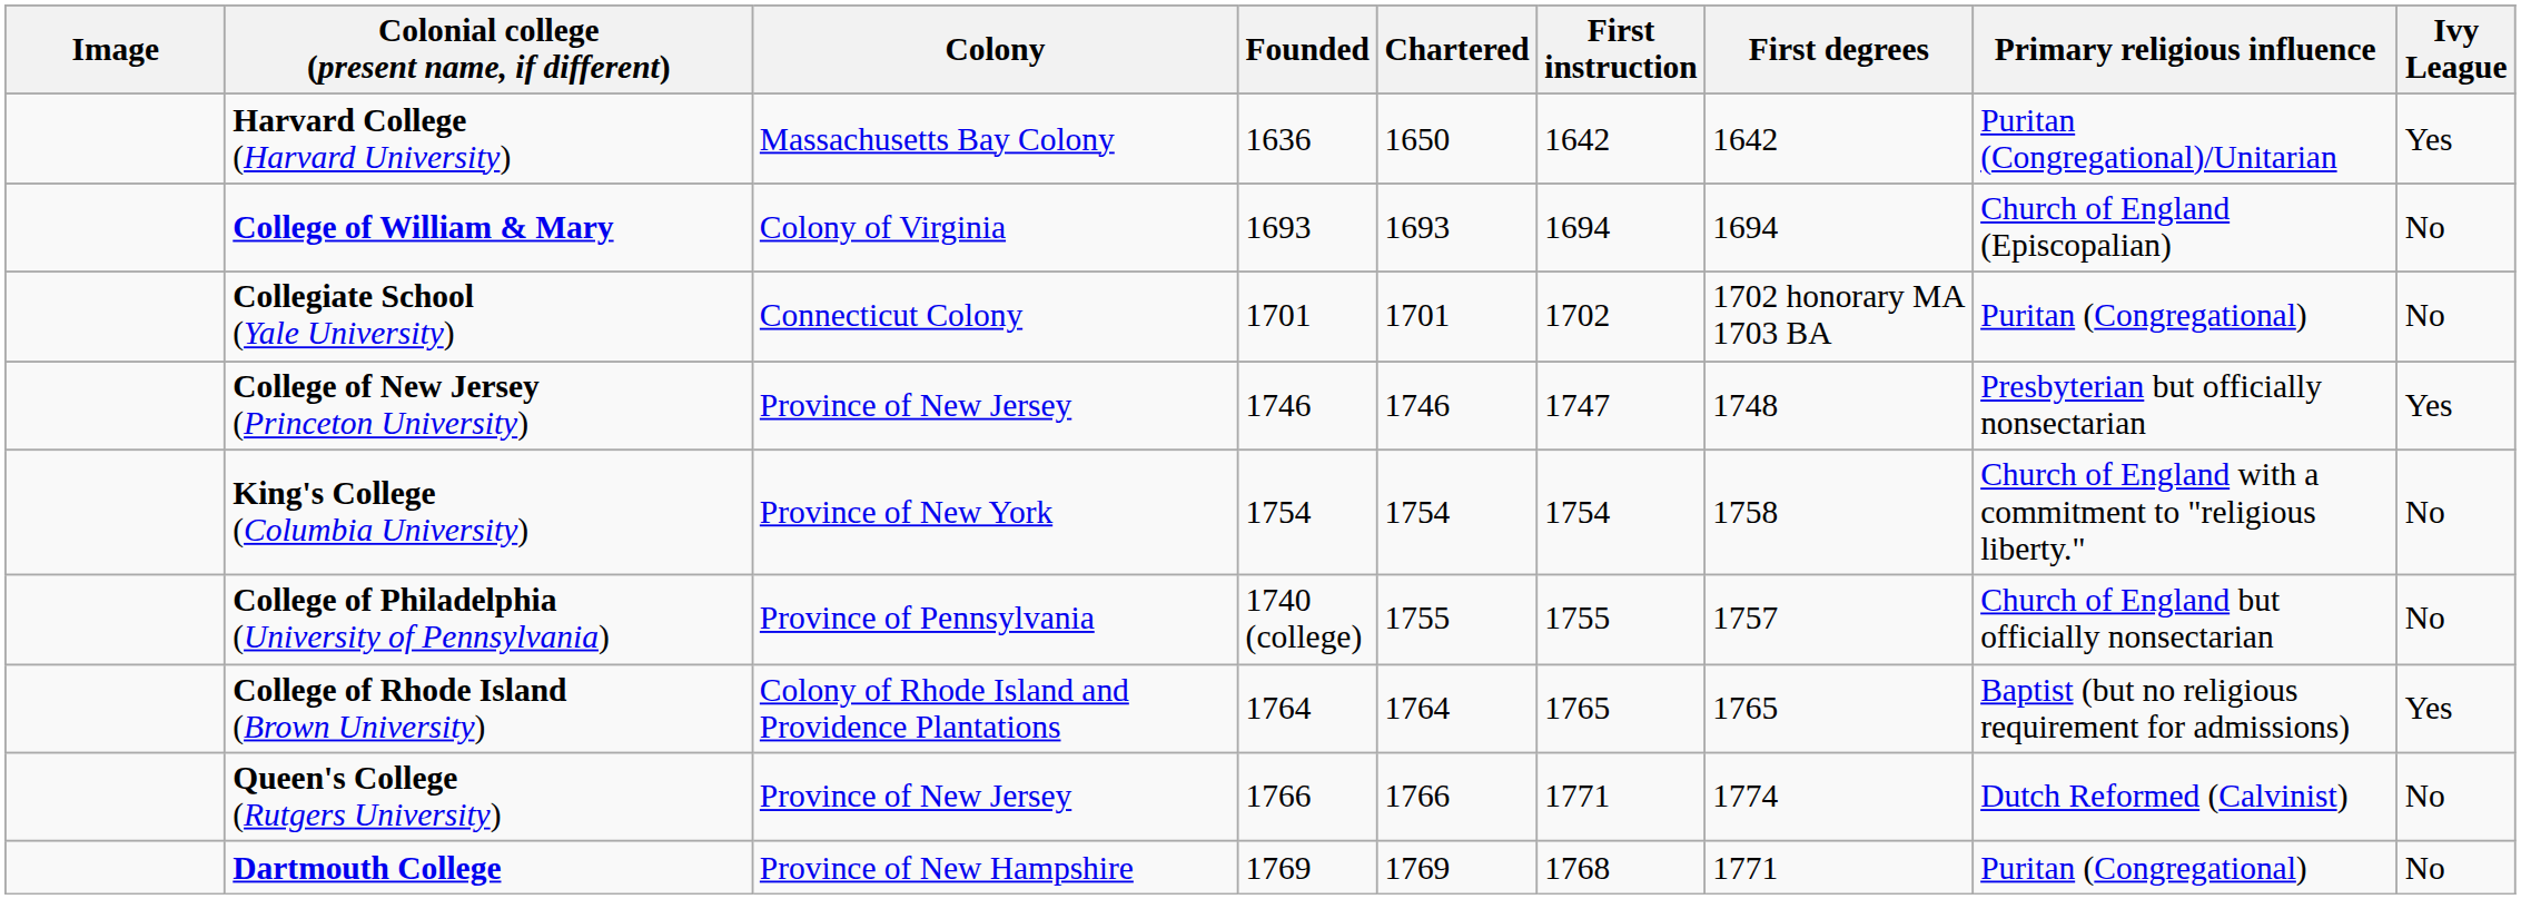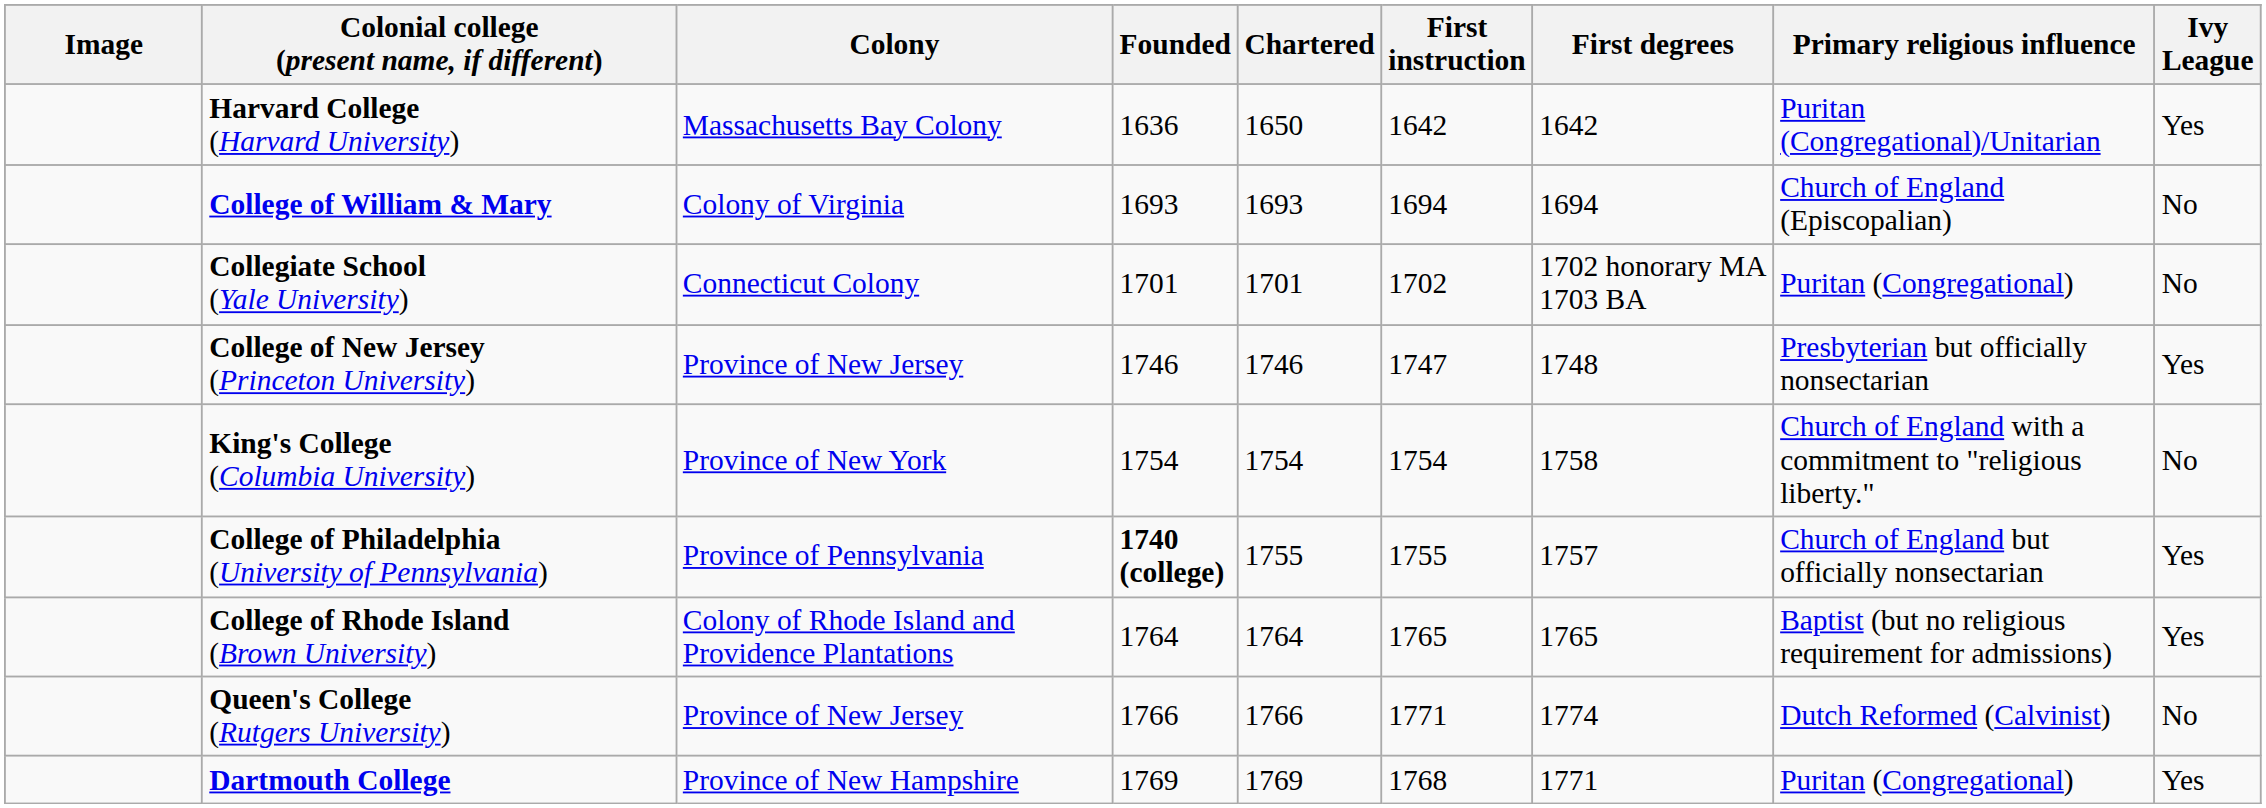 <table class="wikitable sortable">
 <tr style="background:#ccc;">
 <th style="width:100px;">Image</th>
 <th style="width:250px;">Colonial college <br> (<em>present name, if different</em>)</th>
 <th style="width:230px;">Colony</th>
 <th width="50">Founded</th>
 <th width="50">Chartered</th>
 <th width="50">First instruction</th>
 <th>First degrees</th>
 <th style="width:200px;">Primary religious influence</th>
 <th width="50">Ivy League</th>
 </tr>
 <tr>
 <td></td>
 <td><strong>Harvard College</strong><br>(<em><a href='#'>Harvard University</a></em>)</td>
 <td><a href='#'>Massachusetts Bay Colony</a></td>
 <td>1636</td>
 <td>1650</td>
 <td>1642</td>
 <td>1642</td>
 <td><a href='#'>Puritan</a> <a href='#'>(Congregational)/Unitarian</a></td>
 <td>Yes</td>
 </tr>
 <tr>
 <td></td>
 <td><strong><a href='#'>College of William & Mary</a></strong></td>
 <td><a href='#'>Colony of Virginia</a></td>
 <td>1693</td>
 <td>1693</td>
 <td>1694</td>
 <td>1694</td>
 <td><a href='#'>Church of England</a><br>(Episcopalian)</td>
 <td>No</td>
 </tr>
 <tr>
 <td></td>
 <td><strong>Collegiate School</strong><br>(<em><a href='#'>Yale University</a></em>)</td>
 <td><a href='#'>Connecticut Colony</a></td>
 <td>1701</td>
 <td>1701</td>
 <td>1702</td>
 <td>1702 honorary MA<br>1703 BA</td>
 <td><a href='#'>Puritan</a> (<a href='#'>Congregational</a>)</td>
 <td>No</td>
 </tr>
 <tr>
 <td></td>
 <td><strong>College of New Jersey</strong><br>(<em><a href='#'>Princeton University</a></em>)</td>
 <td><a href='#'>Province of New Jersey</a></td>
 <td>1746</td>
 <td>1746</td>
 <td>1747</td>
 <td>1748</td>
 <td><a href='#'>Presbyterian</a> but officially nonsectarian</td>
 <td>Yes</td>
 </tr>
 <tr>
 <td></td>
 <td><strong>King's College</strong><br>(<em><a href='#'>Columbia University</a></em>)</td>
 <td><a href='#'>Province of New York</a></td>
 <td>1754</td>
 <td>1754</td>
 <td>1754</td>
 <td>1758</td>
 <td><a href='#'>Church of England</a> with a commitment to "religious liberty."</td>
 <td>No</td>
 </tr>
 <tr>
 <td></td>
 <td><strong>College of Philadelphia</strong><br>(<em><a href='#'>University of Pennsylvania</a></em>)</td>
 <td><a href='#'>Province of Pennsylvania</a></td>
-<td>1740 (college)</td>
+<td><strong>1740 (college)</strong></td>
 <td>1755</td>
 <td>1755</td>
 <td>1757</td>
 <td><a href='#'>Church of England</a> but officially nonsectarian </td>
-<td>No</td>
+<td>Yes</td>
 </tr>
 <tr>
 <td></td>
 <td><strong>College of Rhode Island</strong><br>(<em><a href='#'>Brown University</a></em>)</td>
 <td><a href='#'>Colony of Rhode Island and Providence Plantations</a></td>
 <td>1764</td>
 <td>1764</td>
 <td>1765</td>
 <td>1765</td>
 <td><a href='#'>Baptist</a> (but no religious requirement for admissions)</td>
 <td>Yes</td>
 </tr>
 <tr>
 <td></td>
 <td><strong>Queen's College</strong><br>(<em><a href='#'>Rutgers University</a></em>)</td>
 <td><a href='#'>Province of New Jersey</a></td>
 <td>1766</td>
 <td>1766</td>
 <td>1771</td>
 <td>1774</td>
 <td><a href='#'>Dutch Reformed</a> (<a href='#'>Calvinist</a>)</td>
 <td>No</td>
 </tr>
 <tr>
 <td></td>
 <td><strong><a href='#'>Dartmouth College</a></strong></td>
 <td><a href='#'>Province of New Hampshire</a></td>
 <td>1769</td>
 <td>1769</td>
 <td>1768</td>
 <td>1771</td>
 <td><a href='#'>Puritan</a> (<a href='#'>Congregational</a>)</td>
-<td>No</td>
+<td>Yes</td>
 </tr>
 </table>
